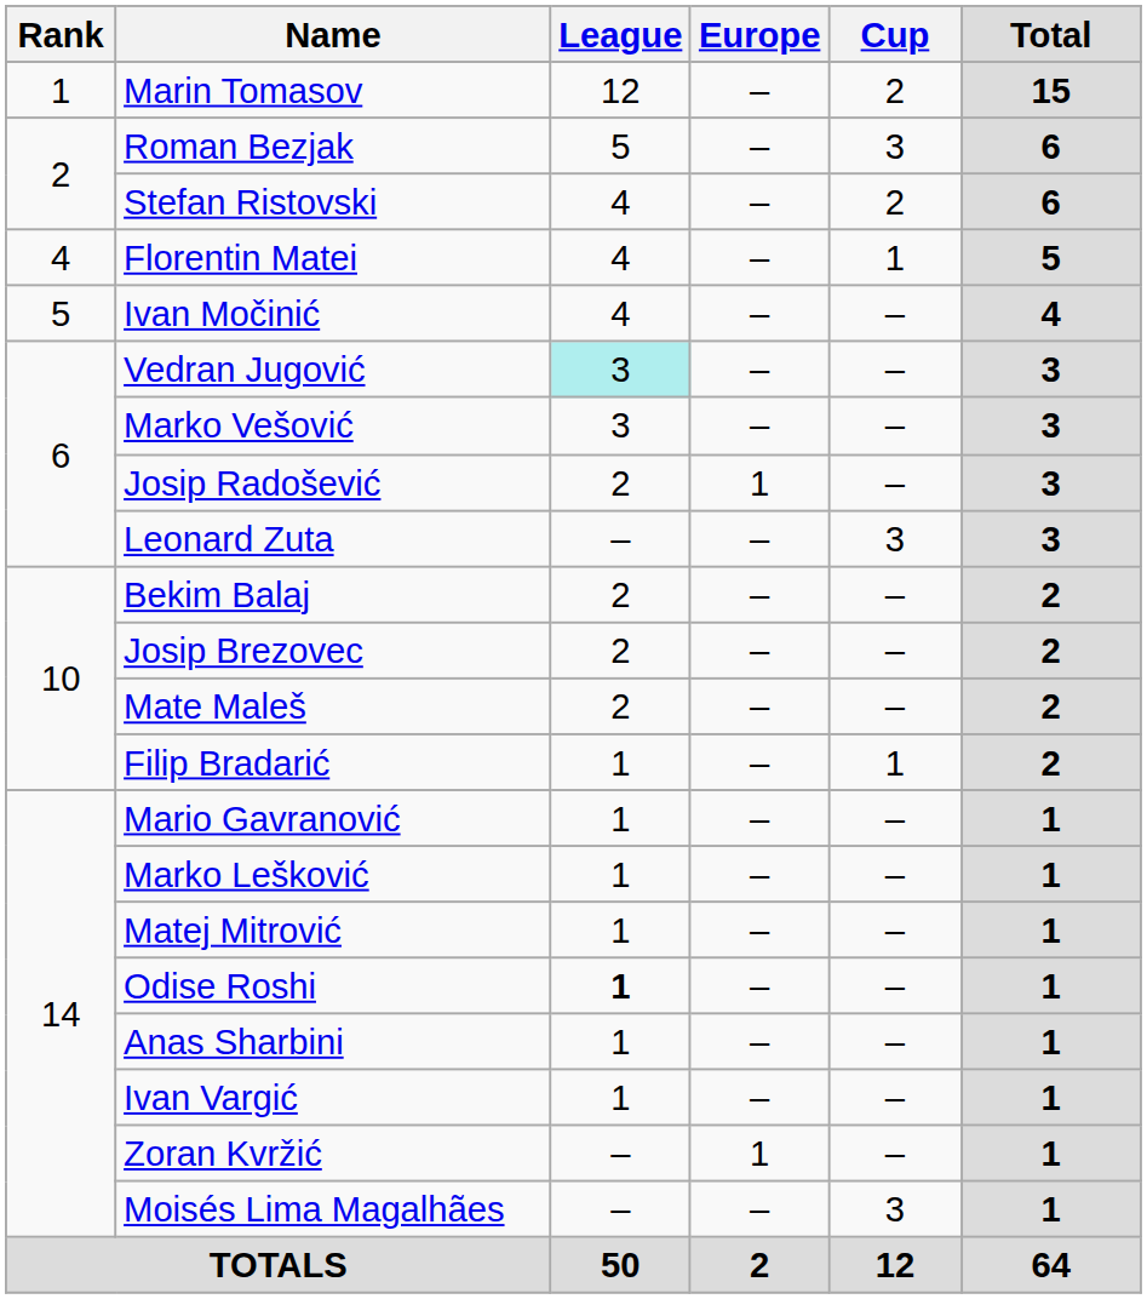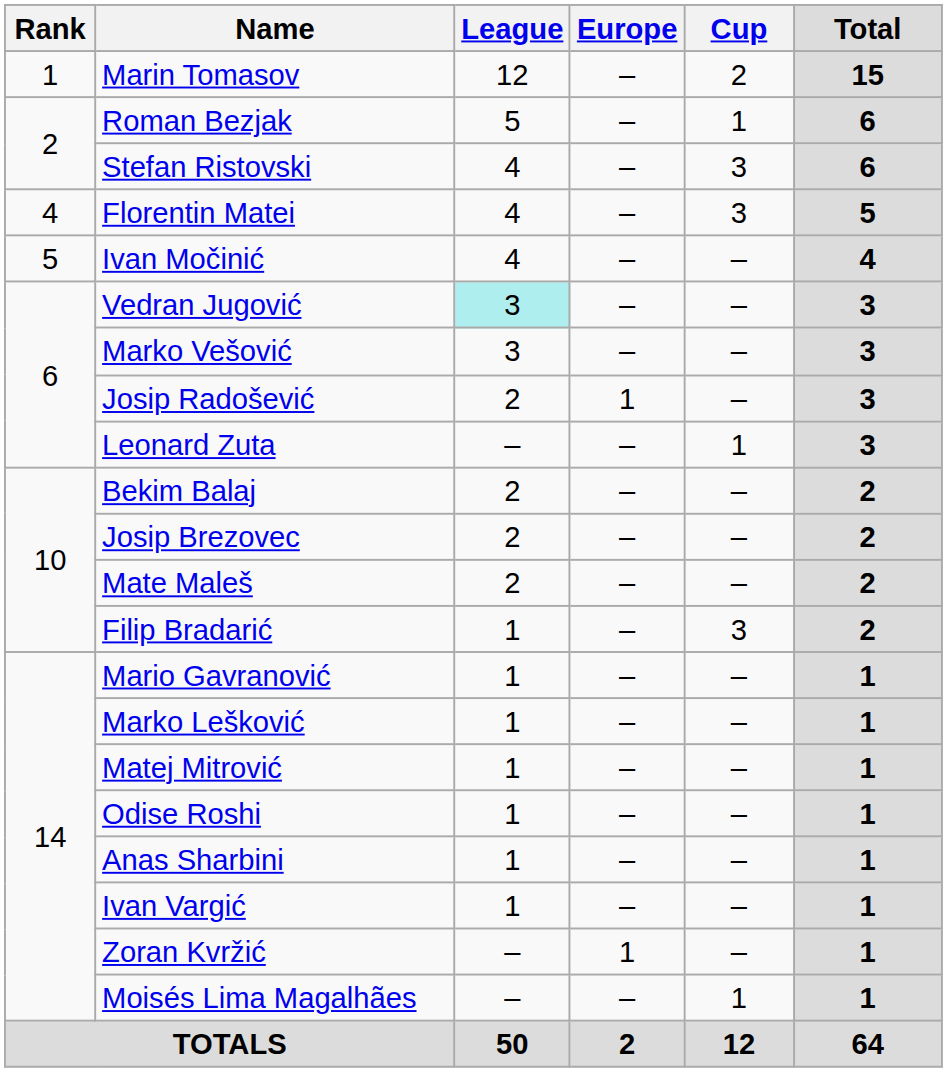 <table class="wikitable" style="font-size: 95%; text-align: center;">
 <tr>
 <th width=40>Rank</th>
 <th width=180>Name</th>
 <th width=50><a href='#'>League</a></th>
 <th width=50><a href='#'>Europe</a></th>
 <th width=50><a href='#'>Cup</a></th>
 <th width=70 style="background: #DCDCDC">Total</th>
 </tr>
 <tr>
 <td rowspan=1>1</td>
 <td style="text-align:left;"> <a href='#'>Marin Tomasov</a></td>
 <td>12</td>
 <td>–</td>
 <td>2</td>
 <th style="background: #DCDCDC">15</th>
 </tr>
 <tr>
 <td rowspan=2>2</td>
 <td style="text-align:left;"> <a href='#'>Roman Bezjak</a></td>
 <td>5</td>
 <td>–</td>
-<td>3</td>
+<td>1</td>
 <th style="background: #DCDCDC">6</th>
 </tr>
 <tr>
 <td style="text-align:left;"> <a href='#'>Stefan Ristovski</a></td>
 <td>4</td>
 <td>–</td>
-<td>2</td>
+<td>3</td>
 <th style="background: #DCDCDC">6</th>
 </tr>
 <tr>
 <td rowspan=1>4</td>
 <td style="text-align:left;"> <a href='#'>Florentin Matei</a></td>
 <td>4</td>
 <td>–</td>
-<td>1</td>
+<td>3</td>
 <th style="background: #DCDCDC">5</th>
 </tr>
 <tr>
 <td rowspan=1>5</td>
 <td style="text-align:left;"> <a href='#'>Ivan Močinić</a></td>
 <td>4</td>
 <td>–</td>
 <td>–</td>
 <th style="background: #DCDCDC">4</th>
 </tr>
 <tr>
 <td rowspan=4>6</td>
 <td style="text-align:left;"> <a href='#'>Vedran Jugović</a></td>
 <td style="background: paleturquoise;">3</td>
 <td>–</td>
 <td>–</td>
 <th style="background: #DCDCDC">3</th>
 </tr>
 <tr>
 <td style="text-align:left;"> <a href='#'>Marko Vešović</a></td>
 <td>3</td>
 <td>–</td>
 <td>–</td>
 <th style="background: #DCDCDC">3</th>
 </tr>
 <tr>
 <td style="text-align:left;"> <a href='#'>Josip Radošević</a></td>
 <td>2</td>
 <td>1</td>
 <td>–</td>
 <th style="background: #DCDCDC">3</th>
 </tr>
 <tr>
 <td style="text-align:left;"> <a href='#'>Leonard Zuta</a></td>
 <td>–</td>
 <td>–</td>
-<td>3</td>
+<td>1</td>
 <th style="background: #DCDCDC">3</th>
 </tr>
 <tr>
 <td rowspan=4>10</td>
 <td style="text-align:left;"> <a href='#'>Bekim Balaj</a></td>
 <td>2</td>
 <td>–</td>
 <td>–</td>
 <th style="background: #DCDCDC">2</th>
 </tr>
 <tr>
 <td style="text-align:left;"> <a href='#'>Josip Brezovec</a></td>
 <td>2</td>
 <td>–</td>
 <td>–</td>
 <th style="background: #DCDCDC">2</th>
 </tr>
 <tr>
 <td style="text-align:left;"> <a href='#'>Mate Maleš</a></td>
 <td>2</td>
 <td>–</td>
 <td>–</td>
 <th style="background: #DCDCDC">2</th>
 </tr>
 <tr>
 <td style="text-align:left;"> <a href='#'>Filip Bradarić</a></td>
 <td>1</td>
 <td>–</td>
-<td>1</td>
+<td>3</td>
 <th style="background: #DCDCDC">2</th>
 </tr>
 <tr>
 <td rowspan=8>14</td>
 <td style="text-align:left;"> <a href='#'>Mario Gavranović</a></td>
 <td>1</td>
 <td>–</td>
 <td>–</td>
 <th style="background: #DCDCDC">1</th>
 </tr>
 <tr>
 <td style="text-align:left;"> <a href='#'>Marko Lešković</a></td>
 <td>1</td>
 <td>–</td>
 <td>–</td>
 <th style="background: #DCDCDC">1</th>
 </tr>
 <tr>
 <td style="text-align:left;"> <a href='#'>Matej Mitrović</a></td>
 <td>1</td>
 <td>–</td>
 <td>–</td>
 <th style="background: #DCDCDC">1</th>
 </tr>
 <tr>
 <td style="text-align:left;"> <a href='#'>Odise Roshi</a></td>
-<td><strong>1</strong></td>
+<td>1</td>
 <td>–</td>
 <td>–</td>
 <th style="background: #DCDCDC">1</th>
 </tr>
 <tr>
 <td style="text-align:left;"> <a href='#'>Anas Sharbini</a></td>
 <td>1</td>
 <td>–</td>
 <td>–</td>
 <th style="background: #DCDCDC">1</th>
 </tr>
 <tr>
 <td style="text-align:left;"> <a href='#'>Ivan Vargić</a></td>
 <td>1</td>
 <td>–</td>
 <td>–</td>
 <th style="background: #DCDCDC">1</th>
 </tr>
 <tr>
 <td style="text-align:left;"> <a href='#'>Zoran Kvržić</a></td>
 <td>–</td>
 <td>1</td>
 <td>–</td>
 <th style="background: #DCDCDC">1</th>
 </tr>
 <tr>
 <td style="text-align:left;"> <a href='#'>Moisés Lima Magalhães</a></td>
 <td>–</td>
 <td>–</td>
-<td>3</td>
+<td>1</td>
 <th style="background: #DCDCDC">1</th>
 </tr>
 <tr>
 <th colspan="2" align="center" style="background: #DCDCDC">TOTALS</th>
 <th style="background: #DCDCDC">50</th>
 <th style="background: #DCDCDC">2</th>
 <th style="background: #DCDCDC">12</th>
 <th style="background: #DCDCDC">64</th>
 </tr>
 </table>
